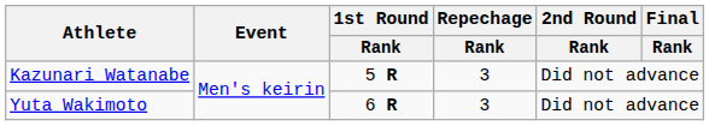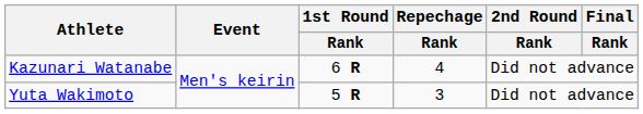 <table class="wikitable" style="font-size:90%">
 <tr>
 <th rowspan=2>Athlete</th>
 <th rowspan=2>Event</th>
 <th>1st Round</th>
 <th>Repechage</th>
 <th>2nd Round</th>
 <th>Final</th>
 </tr>
 <tr style="font-size:95%">
 <th>Rank</th>
 <th>Rank</th>
 <th>Rank</th>
 <th>Rank</th>
 </tr>
 <tr align=center>
 <td align=left><a href='#'>Kazunari Watanabe</a></td>
 <td align=left rowspan=2><a href='#'>Men's keirin</a></td>
+<td>6 <strong>R</strong></td>
+<td>4</td>
+<td colspan=2>Did not advance</td>
+</tr>
+<tr align=center>
+<td align=left><a href='#'>Yuta Wakimoto</a></td>
 <td>5 <strong>R</strong></td>
 <td>3</td>
 <td colspan=2>Did not advance</td>
 </tr>
-<tr align=center>
-<td align=left><a href='#'>Yuta Wakimoto</a></td>
-<td>6 <strong>R</strong></td>
-<td>3</td>
-<td colspan=2>Did not advance</td>
-</tr>
 </table>
